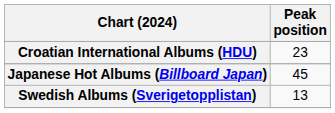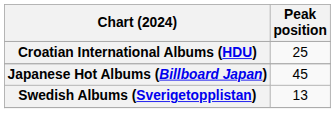 <table class="wikitable sortable plainrowheaders" style="text-align:center">
 <tr>
 <th scope="col">Chart (2024)</th>
 <th scope="col">Peak<br>position</th>
 </tr>
 <tr>
 </tr>
 <tr>
 </tr>
 <tr>
 </tr>
 <tr>
 <th scope="row">Croatian International Albums (<a href='#'>HDU</a>)</th>
-<td>23</td>
+<td>25</td>
 </tr>
 <tr>
 </tr>
 <tr>
 </tr>
 <tr>
 </tr>
 <tr>
 </tr>
 <tr>
 <th scope="row">Japanese Hot Albums (<em><a href='#'>Billboard Japan</a></em>)</th>
 <td>45</td>
 </tr>
 <tr>
 <th scope="row">Swedish Albums (<a href='#'>Sverigetopplistan</a>)</th>
 <td>13</td>
 </tr>
 <tr>
 </tr>
 <tr>
 </tr>
 <tr>
 </tr>
 </table>
